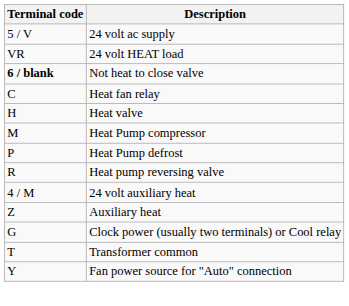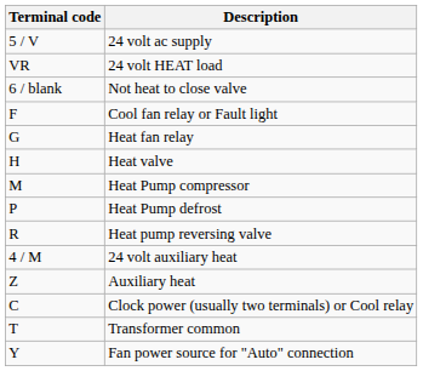 <table class="wikitable">
 <tr>
 <th>Terminal code</th>
 <th>Description</th>
 </tr>
 <tr>
 <td>5 / V</td>
 <td>24 volt ac supply</td>
 </tr>
 <tr>
 <td>VR</td>
 <td>24 volt HEAT load</td>
 </tr>
 <tr>
-<td><strong>6 / blank</strong></td>
+<td>6 / blank</td>
 <td>Not heat to close valve</td>
 </tr>
 <tr>
-<td>C</td>
+<td>F</td>
+<td>Cool fan relay or Fault light</td>
+</tr>
+<tr>
+<td>G</td>
 <td>Heat fan relay</td>
 </tr>
 <tr>
 <td>H</td>
 <td>Heat valve</td>
 </tr>
 <tr>
 <td>M</td>
 <td>Heat Pump compressor</td>
 </tr>
 <tr>
 <td>P</td>
 <td>Heat Pump defrost</td>
 </tr>
 <tr>
 <td>R</td>
 <td>Heat pump reversing valve</td>
 </tr>
 <tr>
 <td>4 / M</td>
 <td>24 volt auxiliary heat</td>
 </tr>
 <tr>
 <td>Z</td>
 <td>Auxiliary heat</td>
 </tr>
 <tr>
-<td>G</td>
+<td>C</td>
 <td>Clock power (usually two terminals) or Cool relay</td>
 </tr>
 <tr>
 <td>T</td>
 <td>Transformer common</td>
 </tr>
 <tr>
 <td>Y</td>
 <td>Fan power source for "Auto" connection</td>
 </tr>
 </table>
